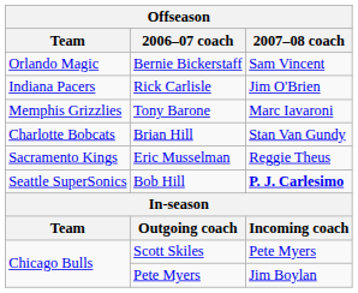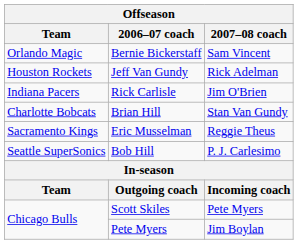 <table class="wikitable">
 <tr>
 <th colspan="3">Offseason</th>
 </tr>
 <tr>
 <th>Team</th>
 <th>2006–07 coach</th>
 <th>2007–08 coach</th>
 </tr>
 <tr>
 <td><a href='#'>Orlando Magic</a></td>
 <td><a href='#'>Bernie Bickerstaff</a></td>
 <td><a href='#'>Sam Vincent</a></td>
 </tr>
 <tr>
+<td><a href='#'>Houston Rockets</a></td>
+<td><a href='#'>Jeff Van Gundy</a></td>
+<td><a href='#'>Rick Adelman</a></td>
+</tr>
+<tr>
 <td><a href='#'>Indiana Pacers</a></td>
 <td><a href='#'>Rick Carlisle</a></td>
 <td><a href='#'>Jim O'Brien</a></td>
-</tr>
-<tr>
-<td><a href='#'>Memphis Grizzlies</a></td>
-<td><a href='#'>Tony Barone</a></td>
-<td><a href='#'>Marc Iavaroni</a></td>
 </tr>
 <tr>
 <td><a href='#'>Charlotte Bobcats</a></td>
 <td><a href='#'>Brian Hill</a></td>
 <td><a href='#'>Stan Van Gundy</a></td>
 </tr>
 <tr>
 <td><a href='#'>Sacramento Kings</a></td>
 <td><a href='#'>Eric Musselman</a></td>
 <td><a href='#'>Reggie Theus</a></td>
 </tr>
 <tr>
 <td><a href='#'>Seattle SuperSonics</a></td>
 <td><a href='#'>Bob Hill</a></td>
-<td><strong><a href='#'>P. J. Carlesimo</a></strong></td>
+<td><a href='#'>P. J. Carlesimo</a></td>
 </tr>
 <tr>
 <th colspan="3">In-season</th>
 </tr>
 <tr>
 <th>Team</th>
 <th>Outgoing coach</th>
 <th>Incoming coach</th>
 </tr>
 <tr>
 <td rowspan="2"><a href='#'>Chicago Bulls</a></td>
 <td><a href='#'>Scott Skiles</a></td>
 <td><a href='#'>Pete Myers</a></td>
 </tr>
 <tr>
 <td><a href='#'>Pete Myers</a></td>
 <td><a href='#'>Jim Boylan</a></td>
 </tr>
 </table>
